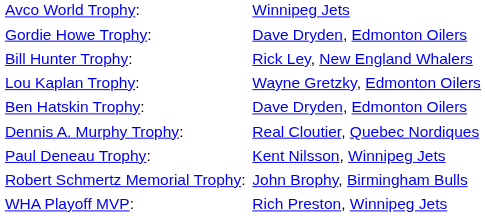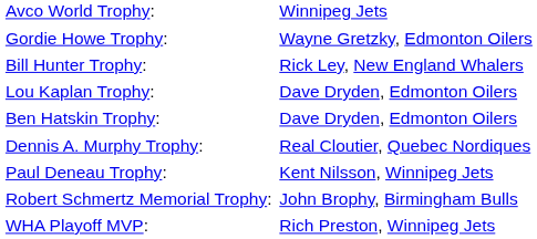 <table cellpadding="3" cellspacing="1">
 <tr>
 <td><a href='#'>Avco World Trophy</a>:</td>
 <td><a href='#'>Winnipeg Jets</a></td>
 </tr>
 <tr>
 <td><a href='#'>Gordie Howe Trophy</a>:</td>
-<td><a href='#'>Dave Dryden</a>, <a href='#'>Edmonton Oilers</a></td>
+<td><a href='#'>Wayne Gretzky</a>, <a href='#'>Edmonton Oilers</a></td>
 </tr>
 <tr>
 <td><a href='#'>Bill Hunter Trophy</a>:</td>
 <td><a href='#'>Rick Ley</a>, <a href='#'>New England Whalers</a></td>
 </tr>
 <tr>
 <td><a href='#'>Lou Kaplan Trophy</a>:</td>
-<td><a href='#'>Wayne Gretzky</a>, <a href='#'>Edmonton Oilers</a></td>
+<td><a href='#'>Dave Dryden</a>, <a href='#'>Edmonton Oilers</a></td>
 </tr>
 <tr>
 <td><a href='#'>Ben Hatskin Trophy</a>:</td>
 <td><a href='#'>Dave Dryden</a>, <a href='#'>Edmonton Oilers</a></td>
 </tr>
 <tr>
 <td><a href='#'>Dennis A. Murphy Trophy</a>:</td>
 <td><a href='#'>Real Cloutier</a>, <a href='#'>Quebec Nordiques</a></td>
 </tr>
 <tr>
 <td><a href='#'>Paul Deneau Trophy</a>:</td>
 <td><a href='#'>Kent Nilsson</a>, <a href='#'>Winnipeg Jets</a></td>
 </tr>
 <tr>
 <td><a href='#'>Robert Schmertz Memorial Trophy</a>:</td>
 <td><a href='#'>John Brophy</a>, <a href='#'>Birmingham Bulls</a></td>
 </tr>
 <tr>
 <td><a href='#'>WHA Playoff MVP</a>:</td>
 <td><a href='#'>Rich Preston</a>, <a href='#'>Winnipeg Jets</a></td>
 </tr>
 <tr>
 </tr>
 <tr>
 </tr>
 </table>
